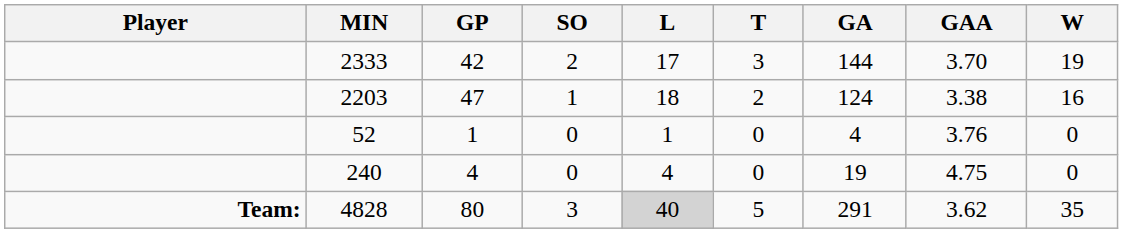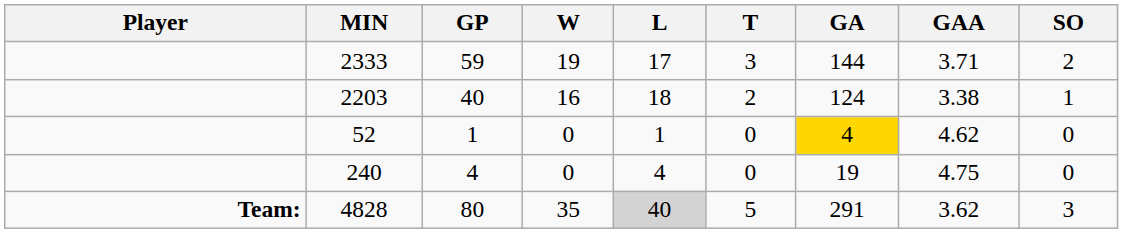 <table class="wikitable sortable" width="60%">
 <tr>
 <th bgcolor="#DDDDFF" width="10%">Player</th>
 <th width="3%" bgcolor="#DDDDFF" title="Minutes played">MIN</th>
 <th width="3%" bgcolor="#DDDDFF" title="Games played in">GP</th>
-<th width="3%" bgcolor="#DDDDFF"title="Shut-outs">SO</th>
+<th width="3%" bgcolor="#DDDDFF" title="Games played in">W</th>
 <th width="3%" bgcolor="#DDDDFF"title="Games played in">L</th>
 <th width="3%" bgcolor="#DDDDFF" title="Ties">T</th>
 <th width="3%" bgcolor="#DDDDFF" title="Goals against">GA</th>
 <th width="3%" bgcolor="#DDDDFF" title="Goals against average">GAA</th>
-<th width="3%" bgcolor="#DDDDFF" title="Games played in">W</th>
+<th width="3%" bgcolor="#DDDDFF"title="Shut-outs">SO</th>
 </tr>
 <tr align="center">
 <td align="right"></td>
 <td>2333</td>
-<td>42</td>
-<td>2</td>
+<td>59</td>
+<td>19</td>
 <td>17</td>
 <td>3</td>
 <td>144</td>
-<td>3.70</td>
-<td>19</td>
+<td>3.71</td>
+<td>2</td>
 </tr>
 <tr align="center">
 <td align="right"></td>
 <td>2203</td>
-<td>47</td>
-<td>1</td>
+<td>40</td>
+<td>16</td>
 <td>18</td>
 <td>2</td>
 <td>124</td>
 <td>3.38</td>
-<td>16</td>
+<td>1</td>
 </tr>
 <tr align="center">
 <td align="right"></td>
 <td>52</td>
 <td>1</td>
 <td>0</td>
 <td>1</td>
 <td>0</td>
-<td>4</td>
-<td>3.76</td>
+<td style="background: gold;">4</td>
+<td>4.62</td>
 <td>0</td>
 </tr>
 <tr align="center">
 <td align="right"></td>
 <td>240</td>
 <td>4</td>
 <td>0</td>
 <td>4</td>
 <td>0</td>
 <td>19</td>
 <td>4.75</td>
 <td>0</td>
 </tr>
 <tr align="center">
 <td align="right"><strong>Team:</strong></td>
 <td>4828</td>
 <td>80</td>
-<td>3</td>
+<td>35</td>
 <td style="background: lightgrey;">40</td>
 <td>5</td>
 <td>291</td>
 <td>3.62</td>
-<td>35</td>
+<td>3</td>
 </tr>
 </table>
